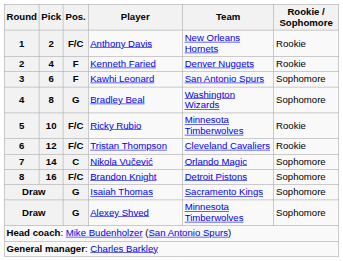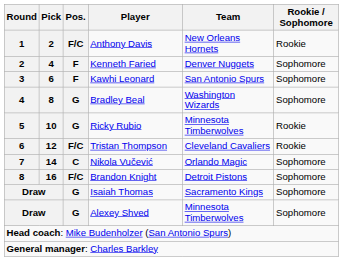 <table class="wikitable">
 <tr>
 <th>Round</th>
 <th>Pick</th>
 <th>Pos.</th>
 <th style="width:150px;">Player</th>
 <th width=145>Team</th>
 <th width=100>Rookie / Sophomore</th>
 </tr>
 <tr>
 <th>1</th>
 <th>2</th>
 <th>F/C</th>
 <td><a href='#'>Anthony Davis</a></td>
 <td><a href='#'>New Orleans Hornets</a></td>
 <td>Rookie</td>
 </tr>
 <tr>
 <th>2</th>
 <th>4</th>
 <th>F</th>
 <td><a href='#'>Kenneth Faried</a></td>
 <td><a href='#'>Denver Nuggets</a></td>
-<td>Rookie</td>
+<td>Sophomore</td>
 </tr>
 <tr>
 <th>3</th>
 <th>6</th>
 <th>F</th>
 <td><a href='#'>Kawhi Leonard</a></td>
 <td><a href='#'>San Antonio Spurs</a></td>
 <td>Sophomore</td>
 </tr>
 <tr>
 <th>4</th>
 <th>8</th>
 <th>G</th>
 <td><a href='#'>Bradley Beal</a></td>
 <td><a href='#'>Washington Wizards</a></td>
 <td>Sophomore</td>
 </tr>
 <tr>
 <th>5</th>
 <th>10</th>
-<th>F/C</th>
+<th>G</th>
 <td><a href='#'>Ricky Rubio</a></td>
 <td><a href='#'>Minnesota Timberwolves</a></td>
 <td>Rookie</td>
 </tr>
 <tr>
 <th>6</th>
 <th>12</th>
 <th>F/C</th>
 <td><a href='#'>Tristan Thompson</a></td>
 <td><a href='#'>Cleveland Cavaliers</a></td>
 <td>Rookie</td>
 </tr>
 <tr>
 <th>7</th>
 <th>14</th>
 <th>C</th>
 <td><a href='#'>Nikola Vučević</a></td>
 <td><a href='#'>Orlando Magic</a></td>
 <td>Sophomore</td>
 </tr>
 <tr>
 <th>8</th>
 <th>16</th>
 <th>F/C</th>
 <td><a href='#'>Brandon Knight</a></td>
 <td><a href='#'>Detroit Pistons</a></td>
 <td>Sophomore</td>
 </tr>
 <tr>
 <th !scope="col" colspan="2">Draw</th>
 <th>G</th>
 <td><a href='#'>Isaiah Thomas</a></td>
 <td><a href='#'>Sacramento Kings</a></td>
 <td>Sophomore</td>
 </tr>
 <tr>
 <th !scope="col" colspan="2">Draw</th>
 <th>G</th>
 <td><a href='#'>Alexey Shved</a></td>
 <td><a href='#'>Minnesota Timberwolves</a></td>
 <td>Sophomore</td>
 </tr>
 <tr>
 <td colspan="6"><strong>Head coach</strong>: <a href='#'>Mike Budenholzer</a> (<a href='#'>San Antonio Spurs</a>)</td>
 </tr>
 <tr>
 <td colspan="6"><strong>General manager</strong>: <a href='#'>Charles Barkley</a></td>
 </tr>
 </table>
